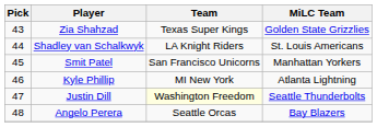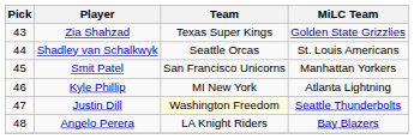 <table class="wikitable plainrowheaders" style="text-align:center;">
 <tr>
 <th scope="col">Pick</th>
 <th scope="col">Player</th>
 <th scope="col">Team</th>
 <th scope="col">MiLC Team</th>
 </tr>
 <tr>
 <td scope="row">43</td>
 <td><a href='#'>Zia Shahzad</a></td>
 <td>Texas Super Kings</td>
 <td><a href='#'>Golden State Grizzlies</a></td>
 </tr>
 <tr>
 <td scope="row">44</td>
 <td><a href='#'>Shadley van Schalkwyk</a></td>
-<td>LA Knight Riders</td>
+<td>Seattle Orcas</td>
 <td>St. Louis Americans</td>
 </tr>
 <tr>
 <td scope="row">45</td>
 <td><a href='#'>Smit Patel</a></td>
 <td>San Francisco Unicorns</td>
 <td>Manhattan Yorkers</td>
 </tr>
 <tr>
 <td scope="row">46</td>
 <td><a href='#'>Kyle Phillip</a></td>
 <td>MI New York</td>
 <td>Atlanta Lightning</td>
 </tr>
 <tr>
 <td scope="row">47</td>
 <td><a href='#'>Justin Dill</a></td>
 <td style="background: lightyellow;">Washington Freedom</td>
 <td><a href='#'>Seattle Thunderbolts</a></td>
 </tr>
 <tr>
 <td scope="row">48</td>
 <td><a href='#'>Angelo Perera</a></td>
-<td>Seattle Orcas</td>
+<td>LA Knight Riders</td>
 <td><a href='#'>Bay Blazers</a></td>
 </tr>
 <tr>
 </tr>
 </table>
